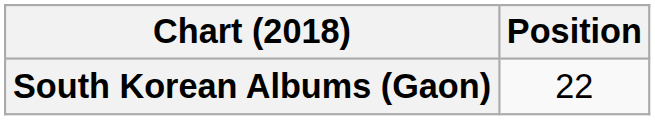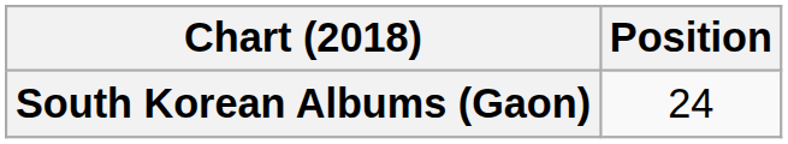 <table class="wikitable plainrowheaders" style="text-align:center">
 <tr>
 <th scope="col">Chart (2018)</th>
 <th scope="col">Position</th>
 </tr>
 <tr>
 <th scope="row">South Korean Albums (Gaon)</th>
-<td>22</td>
+<td>24</td>
 </tr>
 </table>
